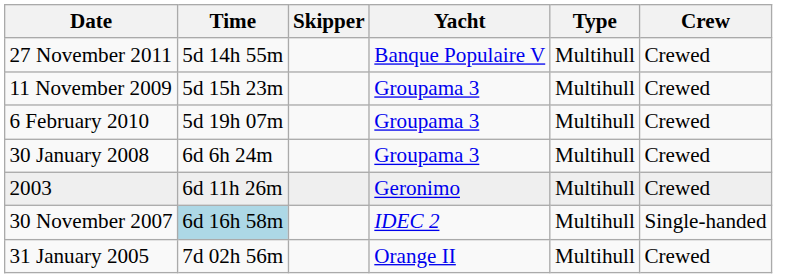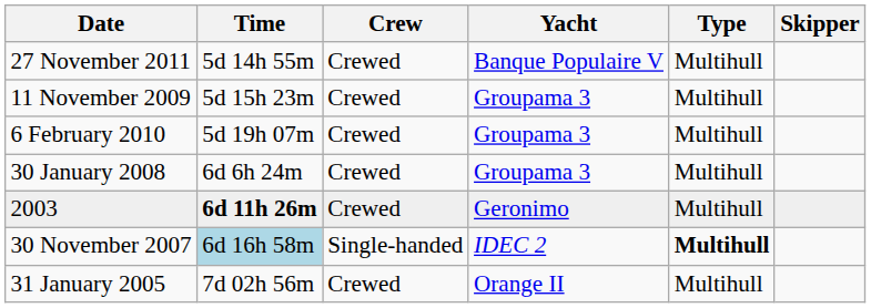 <table class="wikitable sortable">
 <tr>
 <th>Date</th>
 <th>Time</th>
-<th>Skipper</th>
+<th>Crew</th>
 <th>Yacht</th>
 <th>Type</th>
-<th>Crew</th>
+<th>Skipper</th>
 </tr>
 <tr>
 <td>27 November 2011</td>
 <td>5d 14h 55m</td>
-<td></td>
+<td>Crewed</td>
 <td><a href='#'>Banque Populaire V</a></td>
 <td>Multihull</td>
-<td>Crewed</td>
+<td></td>
 </tr>
 <tr>
 <td>11 November 2009</td>
 <td>5d 15h 23m</td>
-<td></td>
+<td>Crewed</td>
 <td><a href='#'>Groupama 3</a></td>
 <td>Multihull</td>
-<td>Crewed</td>
+<td></td>
 </tr>
 <tr>
 <td>6 February 2010</td>
 <td>5d 19h 07m</td>
-<td></td>
+<td>Crewed</td>
 <td><a href='#'>Groupama 3</a></td>
 <td>Multihull</td>
-<td>Crewed</td>
+<td></td>
 </tr>
 <tr>
 <td>30 January 2008</td>
 <td>6d 6h 24m</td>
-<td></td>
+<td>Crewed</td>
 <td><a href='#'>Groupama 3</a></td>
 <td>Multihull</td>
-<td>Crewed</td>
+<td></td>
 </tr>
 <tr style="background:#EFEFEF">
 <td>2003</td>
-<td>6d 11h 26m</td>
-<td></td>
+<td><strong>6d 11h 26m</strong></td>
+<td>Crewed</td>
 <td><a href='#'>Geronimo</a></td>
 <td>Multihull</td>
-<td>Crewed</td>
+<td></td>
 </tr>
 <tr>
 <td>30 November 2007</td>
 <td style="background: lightblue;">6d 16h 58m</td>
+<td>Single-handed</td>
+<td><em><a href='#'>IDEC 2</a></em></td>
+<td><strong>Multihull</strong></td>
 <td></td>
-<td><em><a href='#'>IDEC 2</a></em></td>
-<td>Multihull</td>
-<td>Single-handed</td>
 </tr>
 <tr>
 <td>31 January 2005</td>
 <td>7d 02h 56m</td>
-<td></td>
+<td>Crewed</td>
 <td><a href='#'>Orange II</a></td>
 <td>Multihull</td>
-<td>Crewed</td>
+<td></td>
 </tr>
 </table>
